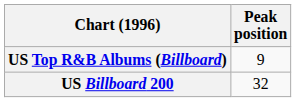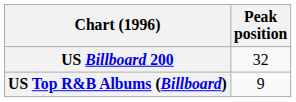 <table class="wikitable sortable plainrowheaders" style="text-align:center">
 <tr>
 <th scope="col">Chart (1996)</th>
 <th scope="col">Peak<br> position</th>
 </tr>
 <tr>
+<th scope="row">US <a href='#'><em>Billboard</em> 200</a></th>
+<td>32</td>
+</tr>
+<tr>
 <th scope="row">US <a href='#'>Top R&B Albums</a> (<em><a href='#'>Billboard</a></em>)</th>
 <td>9</td>
 </tr>
-<tr>
-<th scope="row">US <a href='#'><em>Billboard</em> 200</a></th>
-<td>32</td>
-</tr>
 </table>
